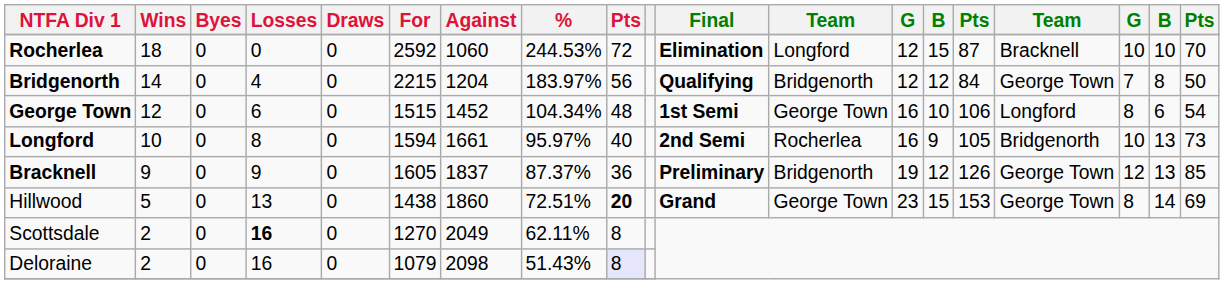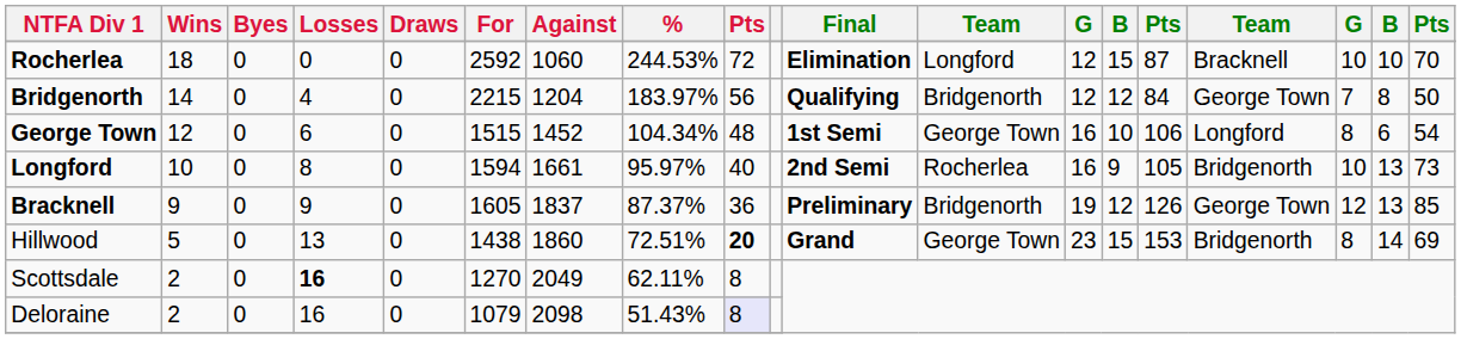 <table style="font-size: 85%; text-align: left;" class="wikitable">
 <tr>
 <th style="color:crimson">NTFA Div 1</th>
 <th style="color:crimson">Wins</th>
 <th style="color:crimson">Byes</th>
 <th style="color:crimson">Losses</th>
 <th style="color:crimson">Draws</th>
 <th style="color:crimson">For</th>
 <th style="color:crimson">Against</th>
 <th style="color:crimson">%</th>
 <th style="color:crimson">Pts</th>
 <th></th>
 <th style="color:green">Final</th>
 <th style="color:green">Team</th>
 <th style="color:green">G</th>
 <th style="color:green">B</th>
 <th style="color:green">Pts</th>
 <th style="color:green">Team</th>
 <th style="color:green">G</th>
 <th style="color:green">B</th>
 <th style="color:green">Pts</th>
 </tr>
 <tr>
 </tr>
 <tr>
 </tr>
 <tr>
 <td><strong>	Rocherlea	</strong></td>
 <td>18</td>
 <td>0</td>
 <td>0</td>
 <td>0</td>
 <td>2592</td>
 <td>1060</td>
 <td>244.53%</td>
 <td>72</td>
 <td></td>
 <td><strong>Elimination</strong></td>
 <td>Longford</td>
 <td>12</td>
 <td>15</td>
 <td>87</td>
 <td>Bracknell</td>
 <td>10</td>
 <td>10</td>
 <td>70</td>
 </tr>
 <tr>
 <td><strong>	Bridgenorth	</strong></td>
 <td>14</td>
 <td>0</td>
 <td>4</td>
 <td>0</td>
 <td>2215</td>
 <td>1204</td>
 <td>183.97%</td>
 <td>56</td>
 <td></td>
 <td><strong>Qualifying</strong></td>
 <td>Bridgenorth</td>
 <td>12</td>
 <td>12</td>
 <td>84</td>
 <td>George Town</td>
 <td>7</td>
 <td>8</td>
 <td>50</td>
 </tr>
 <tr>
 <td><strong>	George Town	</strong></td>
 <td>12</td>
 <td>0</td>
 <td>6</td>
 <td>0</td>
 <td>1515</td>
 <td>1452</td>
 <td>104.34%</td>
 <td>48</td>
 <td></td>
 <td><strong>1st Semi</strong></td>
 <td>George Town</td>
 <td>16</td>
 <td>10</td>
 <td>106</td>
 <td>Longford</td>
 <td>8</td>
 <td>6</td>
 <td>54</td>
 </tr>
 <tr>
 <td><strong>	Longford	</strong></td>
 <td>10</td>
 <td>0</td>
 <td>8</td>
 <td>0</td>
 <td>1594</td>
 <td>1661</td>
 <td>95.97%</td>
 <td>40</td>
 <td></td>
 <td><strong>2nd Semi</strong></td>
 <td>Rocherlea</td>
 <td>16</td>
 <td>9</td>
 <td>105</td>
 <td>Bridgenorth</td>
 <td>10</td>
 <td>13</td>
 <td>73</td>
 </tr>
 <tr>
 <td><strong>	Bracknell	</strong></td>
 <td>9</td>
 <td>0</td>
 <td>9</td>
 <td>0</td>
 <td>1605</td>
 <td>1837</td>
 <td>87.37%</td>
 <td>36</td>
 <td></td>
 <td><strong>Preliminary</strong></td>
 <td>Bridgenorth</td>
 <td>19</td>
 <td>12</td>
 <td>126</td>
 <td>George Town</td>
 <td>12</td>
 <td>13</td>
 <td>85</td>
 </tr>
 <tr>
 <td>Hillwood</td>
 <td>5</td>
 <td>0</td>
 <td>13</td>
 <td>0</td>
 <td>1438</td>
 <td>1860</td>
 <td>72.51%</td>
 <td><strong>20</strong></td>
 <td></td>
 <td><strong>Grand</strong></td>
 <td>George Town</td>
 <td>23</td>
 <td>15</td>
 <td>153</td>
-<td>George Town</td>
+<td>Bridgenorth</td>
 <td>8</td>
 <td>14</td>
 <td>69</td>
 </tr>
 <tr>
 <td>Scottsdale</td>
 <td>2</td>
 <td>0</td>
 <td><strong>16</strong></td>
 <td>0</td>
 <td>1270</td>
 <td>2049</td>
 <td>62.11%</td>
 <td>8</td>
 <td></td>
 </tr>
 <tr>
 <td>Deloraine</td>
 <td>2</td>
 <td>0</td>
 <td>16</td>
 <td>0</td>
 <td>1079</td>
 <td>2098</td>
 <td>51.43%</td>
 <td style="background: lavender;">8</td>
 <td></td>
 </tr>
 <tr>
 </tr>
 </table>
